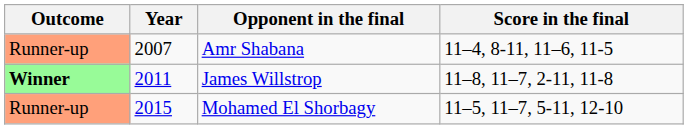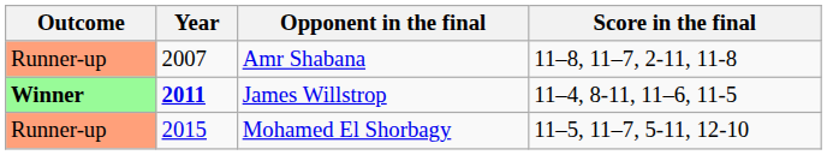 <table class="sortable wikitable">
 <tr>
 <th width="100">Outcome</th>
 <th width="50">Year</th>
 <th width="200">Opponent in the final</th>
 <th width="200">Score in the final</th>
 </tr>
 <tr>
 <td bgcolor="ffa07a">Runner-up</td>
 <td>2007</td>
 <td>   <a href='#'>Amr Shabana</a></td>
-<td>11–4, 8-11, 11–6, 11-5</td>
+<td>11–8, 11–7, 2-11, 11-8</td>
 </tr>
 <tr>
 <td bgcolor="98FB98"><strong>Winner</strong></td>
-<td><a href='#'>2011</a></td>
+<td><strong><a href='#'>2011</a></strong></td>
 <td>   <a href='#'>James Willstrop</a></td>
-<td>11–8, 11–7, 2-11, 11-8</td>
+<td>11–4, 8-11, 11–6, 11-5</td>
 </tr>
 <tr>
 <td bgcolor="ffa07a">Runner-up</td>
 <td><a href='#'>2015</a></td>
 <td>   <a href='#'>Mohamed El Shorbagy</a></td>
 <td>11–5, 11–7, 5-11, 12-10</td>
 </tr>
 </table>
